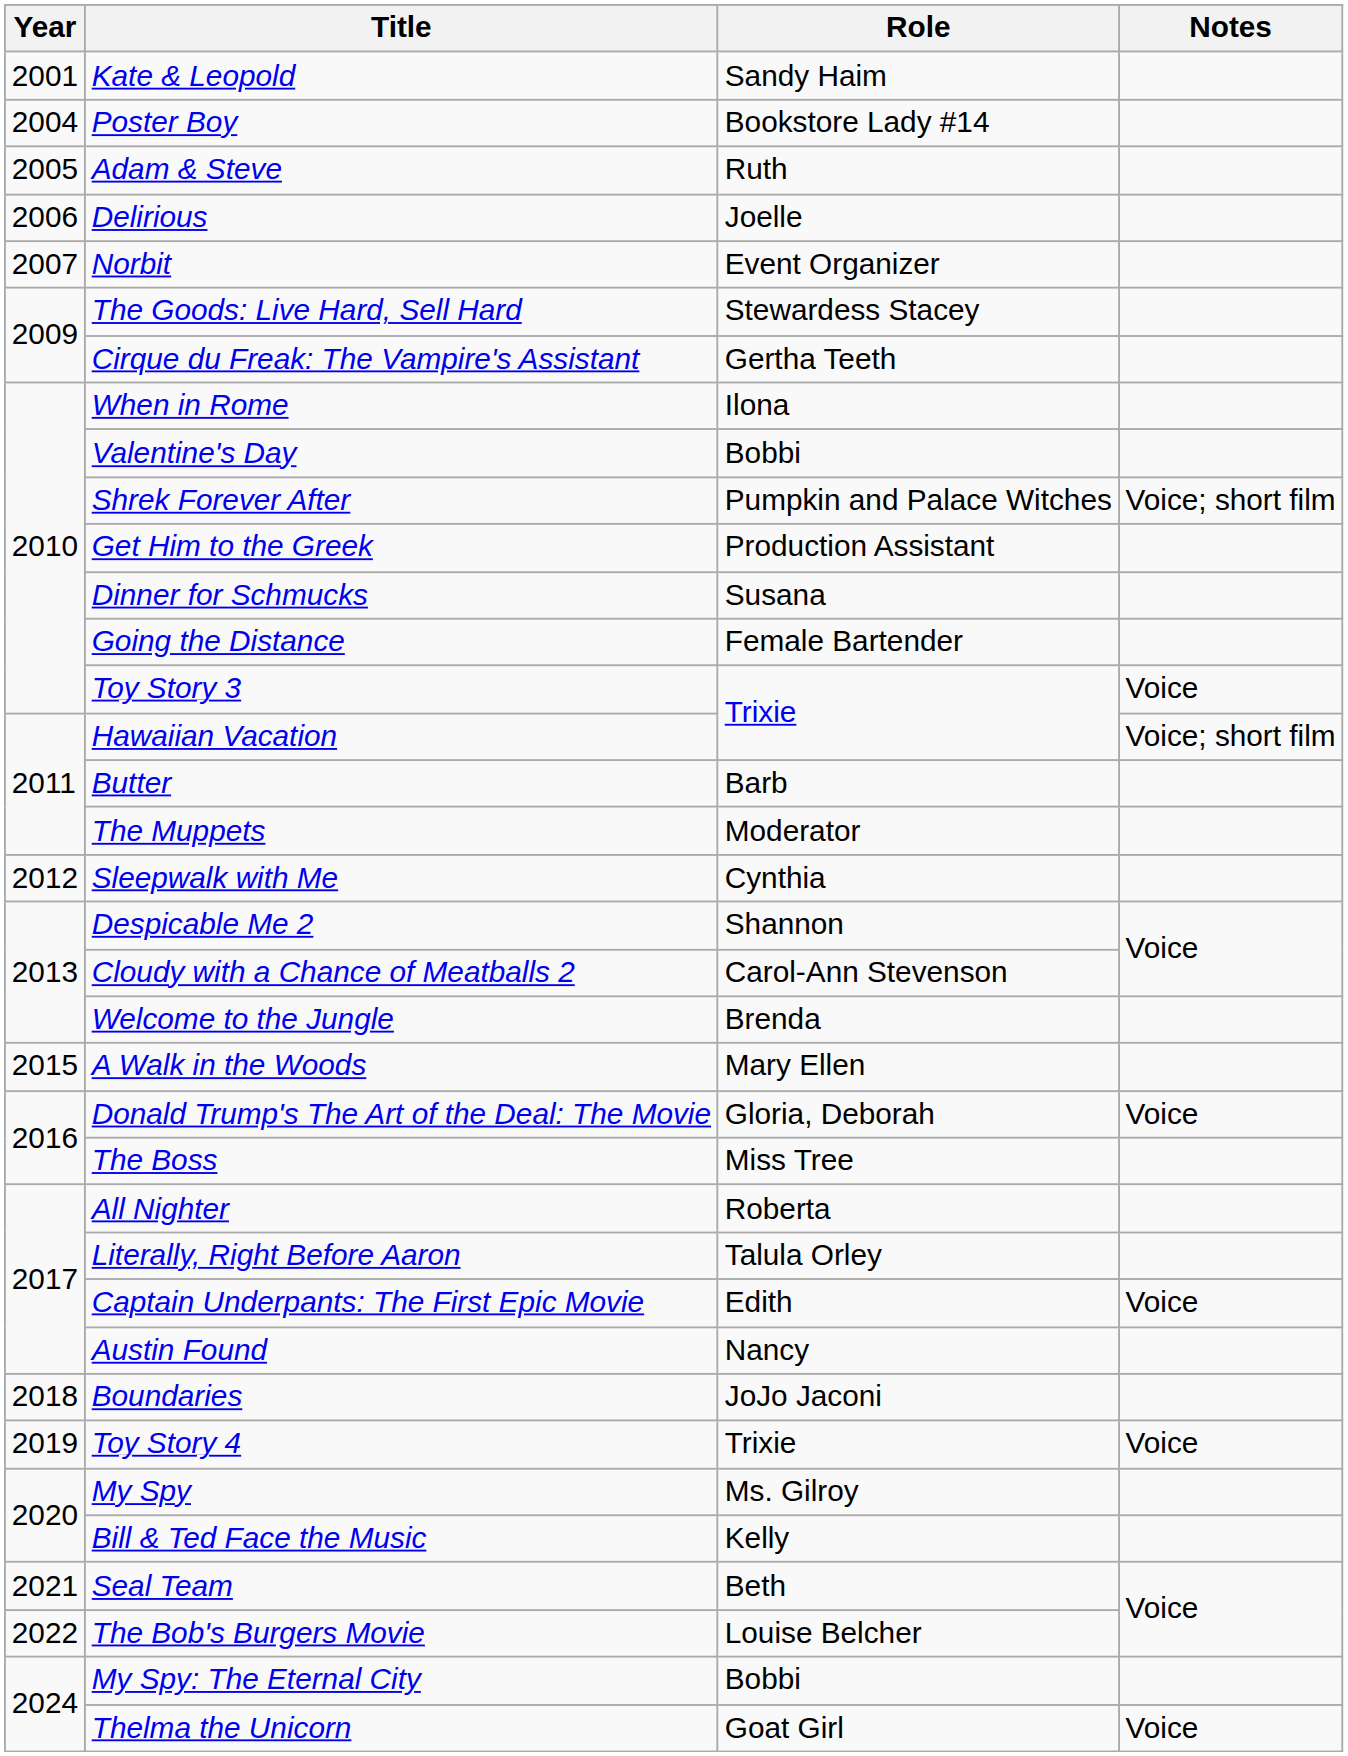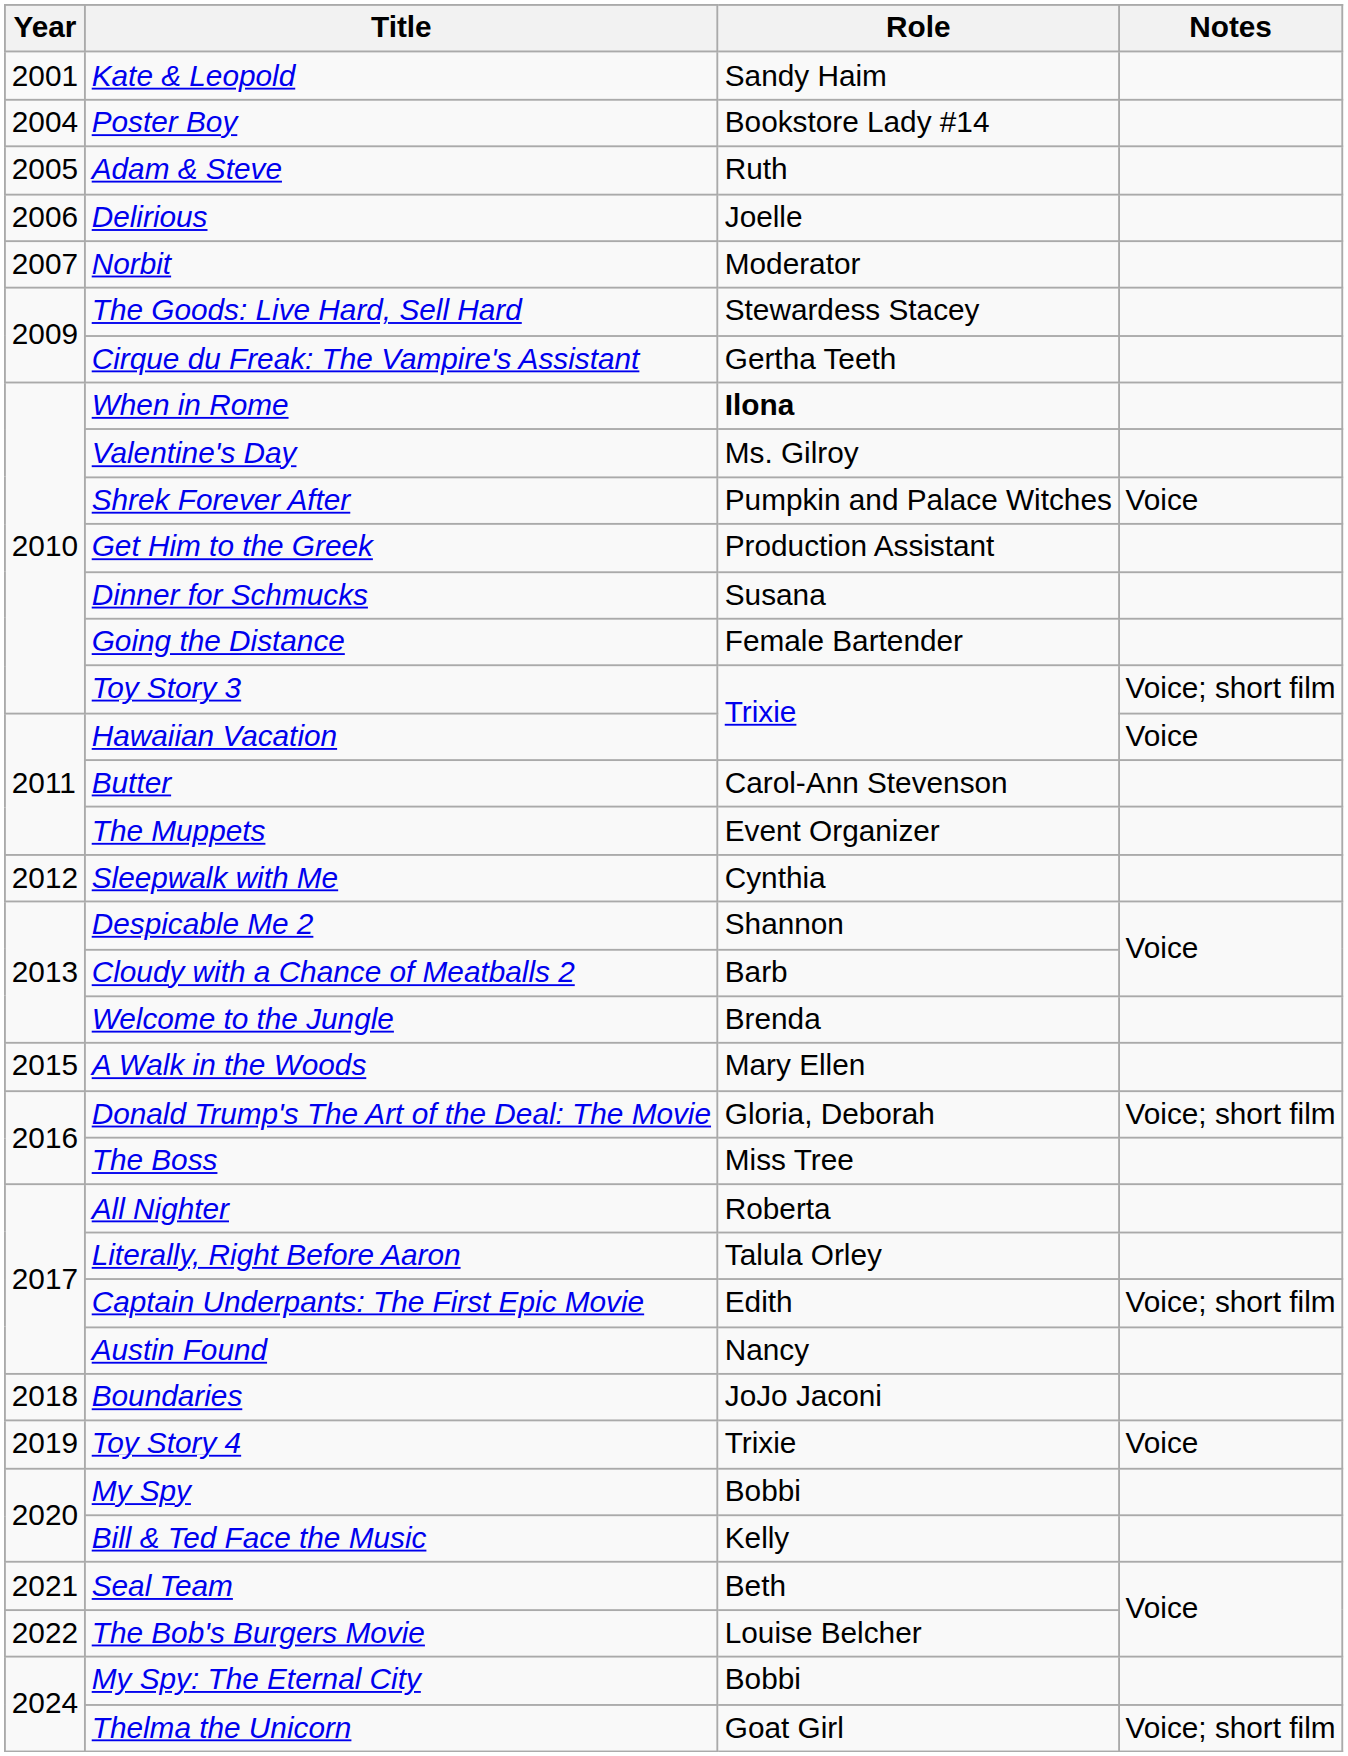 <table class="wikitable sortable">
 <tr>
 <th>Year</th>
 <th>Title</th>
 <th>Role</th>
 <th class="unsortable">Notes</th>
 </tr>
 <tr>
 <td>2001</td>
 <td><em><a href='#'>Kate & Leopold</a></em></td>
 <td>Sandy Haim</td>
 <td></td>
 </tr>
 <tr>
 <td>2004</td>
 <td><em><a href='#'>Poster Boy</a></em></td>
 <td>Bookstore Lady #14</td>
 <td></td>
 </tr>
 <tr>
 <td>2005</td>
 <td><em><a href='#'>Adam & Steve</a></em></td>
 <td>Ruth</td>
 <td></td>
 </tr>
 <tr>
 <td>2006</td>
 <td><em><a href='#'>Delirious</a></em></td>
 <td>Joelle</td>
 <td></td>
 </tr>
 <tr>
 <td>2007</td>
 <td><em><a href='#'>Norbit</a></em></td>
-<td>Event Organizer</td>
+<td>Moderator</td>
 <td></td>
 </tr>
 <tr>
 <td rowspan="2">2009</td>
 <td><em><a href='#'>The Goods: Live Hard, Sell Hard</a></em></td>
 <td>Stewardess Stacey</td>
 <td></td>
 </tr>
 <tr>
 <td><em><a href='#'>Cirque du Freak: The Vampire's Assistant</a></em></td>
 <td>Gertha Teeth</td>
 <td></td>
 </tr>
 <tr>
 <td rowspan ="7">2010</td>
 <td><em><a href='#'>When in Rome</a></em></td>
-<td>Ilona</td>
+<td><strong>Ilona</strong></td>
 <td></td>
 </tr>
 <tr>
 <td><em><a href='#'>Valentine's Day</a></em></td>
-<td>Bobbi</td>
+<td>Ms. Gilroy</td>
 <td></td>
 </tr>
 <tr>
 <td><em><a href='#'>Shrek Forever After</a></em></td>
 <td>Pumpkin and Palace Witches</td>
-<td>Voice; short film</td>
+<td>Voice</td>
 </tr>
 <tr>
 <td><em><a href='#'>Get Him to the Greek</a></em></td>
 <td>Production Assistant</td>
 <td></td>
 </tr>
 <tr>
 <td><em><a href='#'>Dinner for Schmucks</a></em></td>
 <td>Susana</td>
 <td></td>
 </tr>
 <tr>
 <td><em><a href='#'>Going the Distance</a></em></td>
 <td>Female Bartender</td>
 <td></td>
 </tr>
 <tr>
 <td><em><a href='#'>Toy Story 3</a></em></td>
 <td rowspan="2"><a href='#'>Trixie</a></td>
-<td>Voice</td>
+<td>Voice; short film</td>
 </tr>
 <tr>
 <td rowspan="3">2011</td>
 <td><em><a href='#'>Hawaiian Vacation</a></em></td>
-<td>Voice; short film</td>
+<td>Voice</td>
 </tr>
 <tr>
 <td><em><a href='#'>Butter</a></em></td>
-<td>Barb</td>
+<td>Carol-Ann Stevenson</td>
 <td></td>
 </tr>
 <tr>
 <td><em><a href='#'>The Muppets</a></em></td>
-<td>Moderator</td>
+<td>Event Organizer</td>
 <td></td>
 </tr>
 <tr>
 <td>2012</td>
 <td><em><a href='#'>Sleepwalk with Me</a></em></td>
 <td>Cynthia</td>
 <td></td>
 </tr>
 <tr>
 <td rowspan="3">2013</td>
 <td><em><a href='#'>Despicable Me 2</a></em></td>
 <td>Shannon</td>
 <td rowspan ="2">Voice</td>
 </tr>
 <tr>
 <td><em><a href='#'>Cloudy with a Chance of Meatballs 2</a></em></td>
-<td>Carol-Ann Stevenson</td>
+<td>Barb</td>
 </tr>
 <tr>
 <td><em><a href='#'>Welcome to the Jungle</a></em></td>
 <td>Brenda</td>
 <td></td>
 </tr>
 <tr>
 <td>2015</td>
 <td><em><a href='#'>A Walk in the Woods</a></em></td>
 <td>Mary Ellen</td>
 <td></td>
 </tr>
 <tr>
 <td rowspan="2">2016</td>
 <td><em><a href='#'>Donald Trump's The Art of the Deal: The Movie</a></em></td>
 <td>Gloria, Deborah</td>
-<td>Voice</td>
+<td>Voice; short film</td>
 </tr>
 <tr>
 <td><em><a href='#'>The Boss</a></em></td>
 <td>Miss Tree</td>
 <td></td>
 </tr>
 <tr>
 <td rowspan="4">2017</td>
 <td><em><a href='#'>All Nighter</a></em></td>
 <td>Roberta</td>
 <td></td>
 </tr>
 <tr>
 <td><em><a href='#'>Literally, Right Before Aaron</a></em></td>
 <td>Talula Orley</td>
 <td></td>
 </tr>
 <tr>
 <td><em><a href='#'>Captain Underpants: The First Epic Movie</a></em></td>
 <td>Edith</td>
-<td>Voice</td>
+<td>Voice; short film</td>
 </tr>
 <tr>
 <td><em><a href='#'>Austin Found</a></em></td>
 <td>Nancy</td>
 <td></td>
 </tr>
 <tr>
 <td>2018</td>
 <td><em><a href='#'>Boundaries</a></em></td>
 <td>JoJo Jaconi</td>
 <td></td>
 </tr>
 <tr>
 <td>2019</td>
 <td><em><a href='#'>Toy Story 4</a></em></td>
 <td>Trixie</td>
 <td>Voice</td>
 </tr>
 <tr>
 <td rowspan="2">2020</td>
 <td><em><a href='#'>My Spy</a></em></td>
-<td>Ms. Gilroy</td>
+<td>Bobbi</td>
 <td></td>
 </tr>
 <tr>
 <td><em><a href='#'>Bill & Ted Face the Music</a></em></td>
 <td>Kelly</td>
 <td></td>
 </tr>
 <tr>
 <td>2021</td>
 <td><em><a href='#'>Seal Team</a></em></td>
 <td>Beth</td>
 <td rowspan="2">Voice</td>
 </tr>
 <tr>
 <td>2022</td>
 <td><em><a href='#'>The Bob's Burgers Movie</a></em></td>
 <td>Louise Belcher</td>
 </tr>
 <tr>
 <td rowspan="2">2024</td>
 <td><em><a href='#'>My Spy: The Eternal City</a></em></td>
 <td>Bobbi</td>
 <td></td>
 </tr>
 <tr>
 <td><em><a href='#'>Thelma the Unicorn</a></em></td>
 <td>Goat Girl</td>
-<td>Voice</td>
+<td>Voice; short film</td>
 </tr>
 </table>
